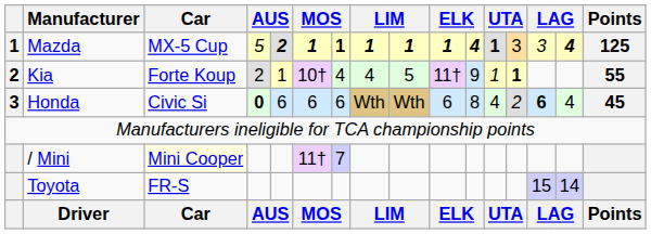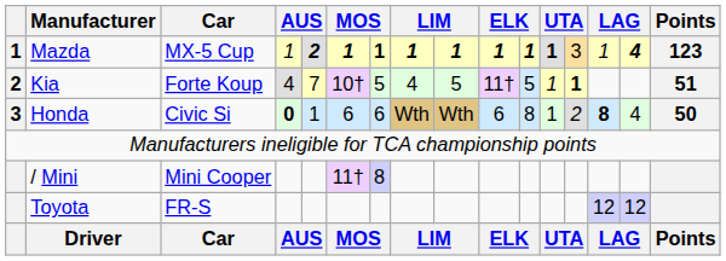 <table class="wikitable" style="font-size:85%; text-align:center">
 <tr valign="top">
 <th valign=middle></th>
 <th valign=middle>Manufacturer</th>
 <th valign=middle>Car</th>
 <th colspan=2><a href='#'>AUS</a></th>
 <th colspan=2><a href='#'>MOS</a></th>
 <th colspan=2><a href='#'>LIM</a></th>
 <th colspan=2><a href='#'>ELK</a></th>
 <th colspan=2><a href='#'>UTA</a></th>
 <th colspan=2><a href='#'>LAG</a></th>
 <th valign=middle>Points</th>
 </tr>
 <tr>
 <th>1</th>
 <td align=left> <a href='#'>Mazda</a></td>
 <td align=left><a href='#'>MX-5 Cup</a></td>
-<td style="background:#FFFFBF;"><em>5</em></td>
+<td style="background:#FFFFBF;"><em>1</em></td>
 <td style="background:#DFDFDF;"><strong><em>2</em></strong></td>
 <td style="background:#FFFFBF;"><strong><em>1</em></strong></td>
 <td style="background:#FFFFBF;"><strong>1</strong></td>
 <td style="background:#FFFFBF;"><strong><em>1</em></strong></td>
 <td style="background:#FFFFBF;"><strong><em>1</em></strong></td>
 <td style="background:#FFFFBF;"><strong><em>1</em></strong></td>
-<td style="background:#FFFFBF;"><strong><em>4</em></strong></td>
+<td style="background:#FFFFBF;"><strong><em>1</em></strong></td>
 <td style="background:#DFDFDF;"><strong>1</strong></td>
 <td style="background:#FFDF9F;">3</td>
-<td style="background:#FFFFBF;"><em>3</em></td>
+<td style="background:#FFFFBF;"><em>1</em></td>
 <td style="background:#FFFFBF;"><strong><em>4</em></strong></td>
-<th>125</th>
+<th>123</th>
 </tr>
 <tr>
 <th>2</th>
 <td align=left> <a href='#'>Kia</a></td>
 <td align=left><a href='#'>Forte Koup</a></td>
-<td style="background:#DFDFDF;">2</td>
-<td style="background:#FFFFBF;">1</td>
+<td style="background:#DFDFDF;">4</td>
+<td style="background:#FFFFBF;">7</td>
 <td style="background:#EFCFFF;">10†</td>
-<td style="background:#DFFFDF;">4</td>
+<td style="background:#DFFFDF;">5</td>
 <td style="background:#DFFFDF;">4</td>
 <td style="background:#DFFFDF;">5</td>
 <td style="background:#EFCFFF;">11†</td>
-<td style="background:#CFEAFF;">9</td>
+<td style="background:#CFEAFF;">5</td>
 <td style="background:#FFFFBF;"><em>1</em></td>
 <td style="background:#FFFFBF;"><strong>1</strong></td>
 <td></td>
 <td></td>
-<th>55</th>
+<th>51</th>
 </tr>
 <tr>
 <th>3</th>
 <td align=left> <a href='#'>Honda</a></td>
 <td align=left><a href='#'>Civic Si</a></td>
 <td style="background:#DFFFDF;"><strong>0</strong></td>
-<td style="background:#CFEAFF;">6</td>
+<td style="background:#CFEAFF;">1</td>
 <td style="background:#CFEAFF;">6</td>
 <td style="background:#CFEAFF;">6</td>
 <td style="background:#DFC484;">Wth</td>
 <td style="background:#DFC484;">Wth</td>
 <td style="background:#CFEAFF;">6</td>
 <td style="background:#CFEAFF;">8</td>
+<td style="background:#DFFFDF;">1</td>
+<td style="background:#DFDFDF;"><em>2</em></td>
+<td style="background:#CFEAFF;"><strong>8</strong></td>
 <td style="background:#DFFFDF;">4</td>
-<td style="background:#DFDFDF;"><em>2</em></td>
-<td style="background:#CFEAFF;"><strong>6</strong></td>
-<td style="background:#DFFFDF;">4</td>
-<th>45</th>
+<th>50</th>
 </tr>
 <tr>
 <td colspan=16 align=center><em>Manufacturers ineligible for TCA championship points</em></td>
 </tr>
 <tr>
 <th></th>
 <td align=left>/ <a href='#'>Mini</a></td>
-<td align=left style="background: lightyellow;"><a href='#'>Mini Cooper</a></td>
+<td align=left><a href='#'>Mini Cooper</a></td>
 <td></td>
 <td></td>
 <td style="background:#EFCFFF;">11†</td>
-<td style="background:#CFCFFF;">7</td>
+<td style="background:#CFCFFF;">8</td>
 <td></td>
 <td></td>
 <td></td>
 <td></td>
 <td></td>
 <td></td>
 <td></td>
 <td></td>
 <th></th>
 </tr>
 <tr>
 <th></th>
 <td align=left> <a href='#'>Toyota</a></td>
 <td align=left><a href='#'>FR-S</a></td>
 <td></td>
 <td></td>
 <td></td>
 <td></td>
 <td></td>
 <td></td>
 <td></td>
 <td></td>
 <td></td>
 <td></td>
-<td style="background:#CFCFFF;">15</td>
-<td style="background:#CFCFFF;">14</td>
+<td style="background:#CFCFFF;">12</td>
+<td style="background:#CFCFFF;">12</td>
 <th></th>
 </tr>
 <tr valign="top">
 <th valign=middle></th>
 <th valign=middle>Driver</th>
 <th valign=middle>Car</th>
 <th colspan=2><a href='#'>AUS</a></th>
 <th colspan=2><a href='#'>MOS</a></th>
 <th colspan=2><a href='#'>LIM</a></th>
 <th colspan=2><a href='#'>ELK</a></th>
 <th colspan=2><a href='#'>UTA</a></th>
 <th colspan=2><a href='#'>LAG</a></th>
 <th valign=middle>Points</th>
 </tr>
 </table>
